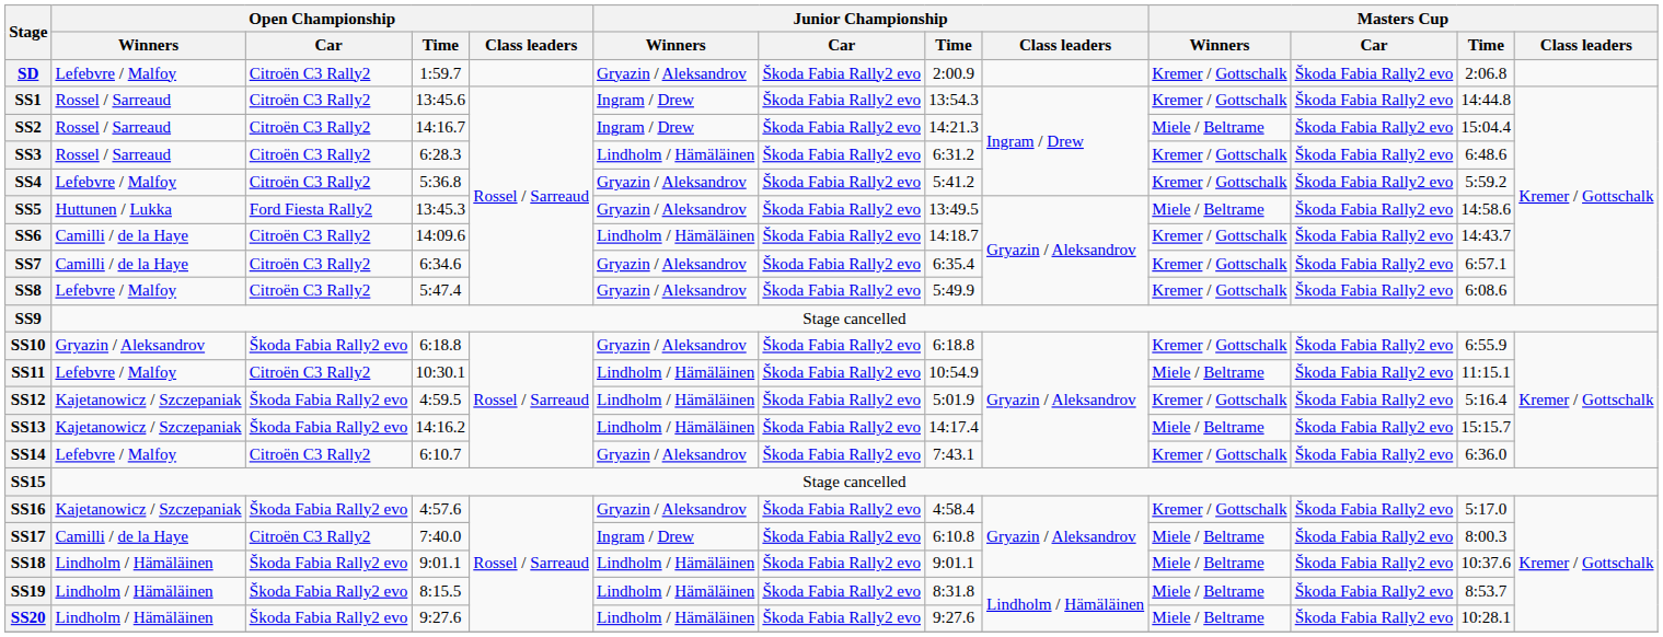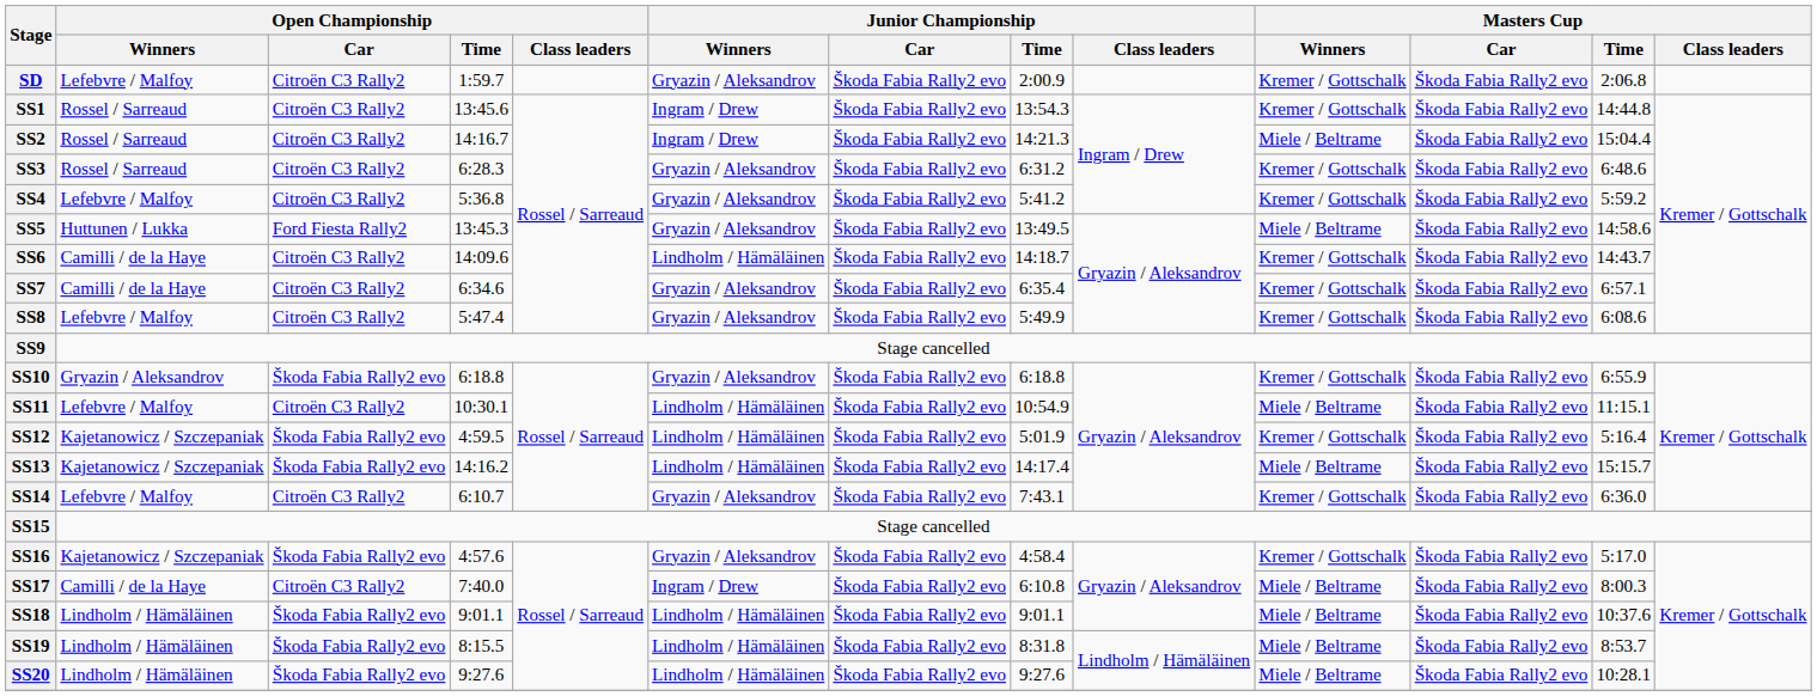 <table class="wikitable" style="font-size:85%">
 <tr>
 <th rowspan="2">Stage</th>
 <th colspan="4">Open Championship</th>
 <th colspan="4">Junior Championship</th>
 <th colspan="4">Masters Cup</th>
 </tr>
 <tr>
 <th>Winners</th>
 <th>Car</th>
 <th>Time</th>
 <th>Class leaders</th>
 <th>Winners</th>
 <th>Car</th>
 <th>Time</th>
 <th>Class leaders</th>
 <th>Winners</th>
 <th>Car</th>
 <th>Time</th>
 <th>Class leaders</th>
 </tr>
 <tr>
 <th><a href='#'>SD</a></th>
 <td><a href='#'>Lefebvre</a> / <a href='#'>Malfoy</a></td>
 <td><a href='#'>Citroën C3 Rally2</a></td>
 <td align="center">1:59.7</td>
 <td></td>
 <td><a href='#'>Gryazin</a> / <a href='#'>Aleksandrov</a></td>
 <td nowrap><a href='#'>Škoda Fabia Rally2 evo</a></td>
 <td align="center">2:00.9</td>
 <td></td>
 <td nowrap><a href='#'>Kremer</a> / <a href='#'>Gottschalk</a></td>
 <td nowrap><a href='#'>Škoda Fabia Rally2 evo</a></td>
 <td align="center">2:06.8</td>
 <td></td>
 </tr>
 <tr>
 <th>SS1</th>
 <td><a href='#'>Rossel</a> / <a href='#'>Sarreaud</a></td>
 <td><a href='#'>Citroën C3 Rally2</a></td>
 <td align="center">13:45.6</td>
 <td rowspan="8" nowrap><a href='#'>Rossel</a> / <a href='#'>Sarreaud</a></td>
 <td><a href='#'>Ingram</a> / <a href='#'>Drew</a></td>
 <td><a href='#'>Škoda Fabia Rally2 evo</a></td>
 <td align="center">13:54.3</td>
 <td rowspan="4"><a href='#'>Ingram</a> / <a href='#'>Drew</a></td>
 <td><a href='#'>Kremer</a> / <a href='#'>Gottschalk</a></td>
 <td><a href='#'>Škoda Fabia Rally2 evo</a></td>
 <td align="center">14:44.8</td>
 <td rowspan="8" nowrap><a href='#'>Kremer</a> / <a href='#'>Gottschalk</a></td>
 </tr>
 <tr>
 <th>SS2</th>
 <td><a href='#'>Rossel</a> / <a href='#'>Sarreaud</a></td>
 <td><a href='#'>Citroën C3 Rally2</a></td>
 <td align="center">14:16.7</td>
 <td><a href='#'>Ingram</a> / <a href='#'>Drew</a></td>
 <td><a href='#'>Škoda Fabia Rally2 evo</a></td>
 <td align="center">14:21.3</td>
 <td><a href='#'>Miele</a> / <a href='#'>Beltrame</a></td>
 <td><a href='#'>Škoda Fabia Rally2 evo</a></td>
 <td align="center">15:04.4</td>
 </tr>
 <tr>
 <th>SS3</th>
 <td><a href='#'>Rossel</a> / <a href='#'>Sarreaud</a></td>
 <td><a href='#'>Citroën C3 Rally2</a></td>
 <td align="center">6:28.3</td>
-<td nowrap><a href='#'>Lindholm</a> / <a href='#'>Hämäläinen</a></td>
+<td><a href='#'>Gryazin</a> / <a href='#'>Aleksandrov</a></td>
 <td><a href='#'>Škoda Fabia Rally2 evo</a></td>
 <td align="center">6:31.2</td>
 <td><a href='#'>Kremer</a> / <a href='#'>Gottschalk</a></td>
 <td><a href='#'>Škoda Fabia Rally2 evo</a></td>
 <td align="center">6:48.6</td>
 </tr>
 <tr>
 <th>SS4</th>
 <td><a href='#'>Lefebvre</a> / <a href='#'>Malfoy</a></td>
 <td><a href='#'>Citroën C3 Rally2</a></td>
 <td align="center">5:36.8</td>
 <td><a href='#'>Gryazin</a> / <a href='#'>Aleksandrov</a></td>
 <td><a href='#'>Škoda Fabia Rally2 evo</a></td>
 <td align="center">5:41.2</td>
 <td><a href='#'>Kremer</a> / <a href='#'>Gottschalk</a></td>
 <td><a href='#'>Škoda Fabia Rally2 evo</a></td>
 <td align="center">5:59.2</td>
 </tr>
 <tr>
 <th>SS5</th>
 <td><a href='#'>Huttunen</a> / <a href='#'>Lukka</a></td>
 <td><a href='#'>Ford Fiesta Rally2</a></td>
 <td align="center">13:45.3</td>
 <td><a href='#'>Gryazin</a> / <a href='#'>Aleksandrov</a></td>
 <td><a href='#'>Škoda Fabia Rally2 evo</a></td>
 <td align="center">13:49.5</td>
 <td rowspan="4" nowrap><a href='#'>Gryazin</a> / <a href='#'>Aleksandrov</a></td>
 <td><a href='#'>Miele</a> / <a href='#'>Beltrame</a></td>
 <td><a href='#'>Škoda Fabia Rally2 evo</a></td>
 <td align="center">14:58.6</td>
 </tr>
 <tr>
 <th>SS6</th>
 <td><a href='#'>Camilli</a> / <a href='#'>de la Haye</a></td>
 <td><a href='#'>Citroën C3 Rally2</a></td>
 <td align="center">14:09.6</td>
 <td nowrap><a href='#'>Lindholm</a> / <a href='#'>Hämäläinen</a></td>
 <td><a href='#'>Škoda Fabia Rally2 evo</a></td>
 <td align="center">14:18.7</td>
 <td><a href='#'>Kremer</a> / <a href='#'>Gottschalk</a></td>
 <td><a href='#'>Škoda Fabia Rally2 evo</a></td>
 <td align="center">14:43.7</td>
 </tr>
 <tr>
 <th>SS7</th>
 <td><a href='#'>Camilli</a> / <a href='#'>de la Haye</a></td>
 <td><a href='#'>Citroën C3 Rally2</a></td>
 <td align="center">6:34.6</td>
 <td><a href='#'>Gryazin</a> / <a href='#'>Aleksandrov</a></td>
 <td><a href='#'>Škoda Fabia Rally2 evo</a></td>
 <td align="center">6:35.4</td>
 <td><a href='#'>Kremer</a> / <a href='#'>Gottschalk</a></td>
 <td><a href='#'>Škoda Fabia Rally2 evo</a></td>
 <td align="center">6:57.1</td>
 </tr>
 <tr>
 <th>SS8</th>
 <td><a href='#'>Lefebvre</a> / <a href='#'>Malfoy</a></td>
 <td><a href='#'>Citroën C3 Rally2</a></td>
 <td align="center">5:47.4</td>
 <td><a href='#'>Gryazin</a> / <a href='#'>Aleksandrov</a></td>
 <td><a href='#'>Škoda Fabia Rally2 evo</a></td>
 <td align="center">5:49.9</td>
 <td><a href='#'>Kremer</a> / <a href='#'>Gottschalk</a></td>
 <td><a href='#'>Škoda Fabia Rally2 evo</a></td>
 <td align="center">6:08.6</td>
 </tr>
 <tr>
 <th>SS9</th>
 <td colspan="12" align="center">Stage cancelled</td>
 </tr>
 <tr>
 <th>SS10</th>
 <td><a href='#'>Gryazin</a> / <a href='#'>Aleksandrov</a></td>
 <td><a href='#'>Škoda Fabia Rally2 evo</a></td>
 <td align="center">6:18.8</td>
 <td rowspan="5"><a href='#'>Rossel</a> / <a href='#'>Sarreaud</a></td>
 <td><a href='#'>Gryazin</a> / <a href='#'>Aleksandrov</a></td>
 <td><a href='#'>Škoda Fabia Rally2 evo</a></td>
 <td align="center">6:18.8</td>
 <td rowspan="5"><a href='#'>Gryazin</a> / <a href='#'>Aleksandrov</a></td>
 <td><a href='#'>Kremer</a> / <a href='#'>Gottschalk</a></td>
 <td><a href='#'>Škoda Fabia Rally2 evo</a></td>
 <td align="center">6:55.9</td>
 <td rowspan="5"><a href='#'>Kremer</a> / <a href='#'>Gottschalk</a></td>
 </tr>
 <tr>
 <th>SS11</th>
 <td><a href='#'>Lefebvre</a> / <a href='#'>Malfoy</a></td>
 <td><a href='#'>Citroën C3 Rally2</a></td>
 <td align="center">10:30.1</td>
 <td><a href='#'>Lindholm</a> / <a href='#'>Hämäläinen</a></td>
 <td><a href='#'>Škoda Fabia Rally2 evo</a></td>
 <td align="center">10:54.9</td>
 <td><a href='#'>Miele</a> / <a href='#'>Beltrame</a></td>
 <td><a href='#'>Škoda Fabia Rally2 evo</a></td>
 <td align="center">11:15.1</td>
 </tr>
 <tr>
 <th>SS12</th>
 <td nowrap><a href='#'>Kajetanowicz</a> / <a href='#'>Szczepaniak</a></td>
 <td nowrap><a href='#'>Škoda Fabia Rally2 evo</a></td>
 <td align="center">4:59.5</td>
 <td><a href='#'>Lindholm</a> / <a href='#'>Hämäläinen</a></td>
 <td><a href='#'>Škoda Fabia Rally2 evo</a></td>
 <td align="center">5:01.9</td>
 <td><a href='#'>Kremer</a> / <a href='#'>Gottschalk</a></td>
 <td><a href='#'>Škoda Fabia Rally2 evo</a></td>
 <td align="center">5:16.4</td>
 </tr>
 <tr>
 <th>SS13</th>
 <td><a href='#'>Kajetanowicz</a> / <a href='#'>Szczepaniak</a></td>
 <td><a href='#'>Škoda Fabia Rally2 evo</a></td>
 <td align="center">14:16.2</td>
 <td><a href='#'>Lindholm</a> / <a href='#'>Hämäläinen</a></td>
 <td><a href='#'>Škoda Fabia Rally2 evo</a></td>
 <td align="center">14:17.4</td>
 <td><a href='#'>Miele</a> / <a href='#'>Beltrame</a></td>
 <td><a href='#'>Škoda Fabia Rally2 evo</a></td>
 <td align="center">15:15.7</td>
 </tr>
 <tr>
 <th>SS14</th>
 <td><a href='#'>Lefebvre</a> / <a href='#'>Malfoy</a></td>
 <td><a href='#'>Citroën C3 Rally2</a></td>
 <td align="center">6:10.7</td>
 <td><a href='#'>Gryazin</a> / <a href='#'>Aleksandrov</a></td>
 <td><a href='#'>Škoda Fabia Rally2 evo</a></td>
 <td align="center">7:43.1</td>
 <td><a href='#'>Kremer</a> / <a href='#'>Gottschalk</a></td>
 <td><a href='#'>Škoda Fabia Rally2 evo</a></td>
 <td align="center">6:36.0</td>
 </tr>
 <tr>
 <th>SS15</th>
 <td colspan="12" align="center">Stage cancelled</td>
 </tr>
 <tr>
 <th>SS16</th>
 <td><a href='#'>Kajetanowicz</a> / <a href='#'>Szczepaniak</a></td>
 <td><a href='#'>Škoda Fabia Rally2 evo</a></td>
 <td align="center">4:57.6</td>
 <td rowspan="5" nowrap><a href='#'>Rossel</a> / <a href='#'>Sarreaud</a></td>
 <td><a href='#'>Gryazin</a> / <a href='#'>Aleksandrov</a></td>
 <td><a href='#'>Škoda Fabia Rally2 evo</a></td>
 <td align="center">4:58.4</td>
 <td rowspan="3" nowrap><a href='#'>Gryazin</a> / <a href='#'>Aleksandrov</a></td>
 <td><a href='#'>Kremer</a> / <a href='#'>Gottschalk</a></td>
 <td><a href='#'>Škoda Fabia Rally2 evo</a></td>
 <td align="center">5:17.0</td>
 <td rowspan="5" nowrap><a href='#'>Kremer</a> / <a href='#'>Gottschalk</a></td>
 </tr>
 <tr>
 <th>SS17</th>
 <td><a href='#'>Camilli</a> / <a href='#'>de la Haye</a></td>
 <td><a href='#'>Citroën C3 Rally2</a></td>
 <td align="center">7:40.0</td>
 <td><a href='#'>Ingram</a> / <a href='#'>Drew</a></td>
 <td><a href='#'>Škoda Fabia Rally2 evo</a></td>
 <td align="center">6:10.8</td>
 <td><a href='#'>Miele</a> / <a href='#'>Beltrame</a></td>
 <td><a href='#'>Škoda Fabia Rally2 evo</a></td>
 <td align="center">8:00.3</td>
 </tr>
 <tr>
 <th>SS18</th>
 <td><a href='#'>Lindholm</a> / <a href='#'>Hämäläinen</a></td>
 <td><a href='#'>Škoda Fabia Rally2 evo</a></td>
 <td align="center">9:01.1</td>
 <td><a href='#'>Lindholm</a> / <a href='#'>Hämäläinen</a></td>
 <td><a href='#'>Škoda Fabia Rally2 evo</a></td>
 <td align="center">9:01.1</td>
 <td><a href='#'>Miele</a> / <a href='#'>Beltrame</a></td>
 <td><a href='#'>Škoda Fabia Rally2 evo</a></td>
 <td align="center">10:37.6</td>
 </tr>
 <tr>
 <th>SS19</th>
 <td><a href='#'>Lindholm</a> / <a href='#'>Hämäläinen</a></td>
 <td><a href='#'>Škoda Fabia Rally2 evo</a></td>
 <td align="center">8:15.5</td>
 <td><a href='#'>Lindholm</a> / <a href='#'>Hämäläinen</a></td>
 <td><a href='#'>Škoda Fabia Rally2 evo</a></td>
 <td align="center">8:31.8</td>
 <td rowspan="2" nowrap><a href='#'>Lindholm</a> / <a href='#'>Hämäläinen</a></td>
 <td><a href='#'>Miele</a> / <a href='#'>Beltrame</a></td>
 <td><a href='#'>Škoda Fabia Rally2 evo</a></td>
 <td align="center">8:53.7</td>
 </tr>
 <tr>
 <th><a href='#'>SS20</a></th>
 <td><a href='#'>Lindholm</a> / <a href='#'>Hämäläinen</a></td>
 <td><a href='#'>Škoda Fabia Rally2 evo</a></td>
 <td align="center">9:27.6</td>
 <td><a href='#'>Lindholm</a> / <a href='#'>Hämäläinen</a></td>
 <td><a href='#'>Škoda Fabia Rally2 evo</a></td>
 <td align="center">9:27.6</td>
 <td><a href='#'>Miele</a> / <a href='#'>Beltrame</a></td>
 <td><a href='#'>Škoda Fabia Rally2 evo</a></td>
 <td align="center">10:28.1</td>
 </tr>
 <tr>
 </tr>
 </table>
